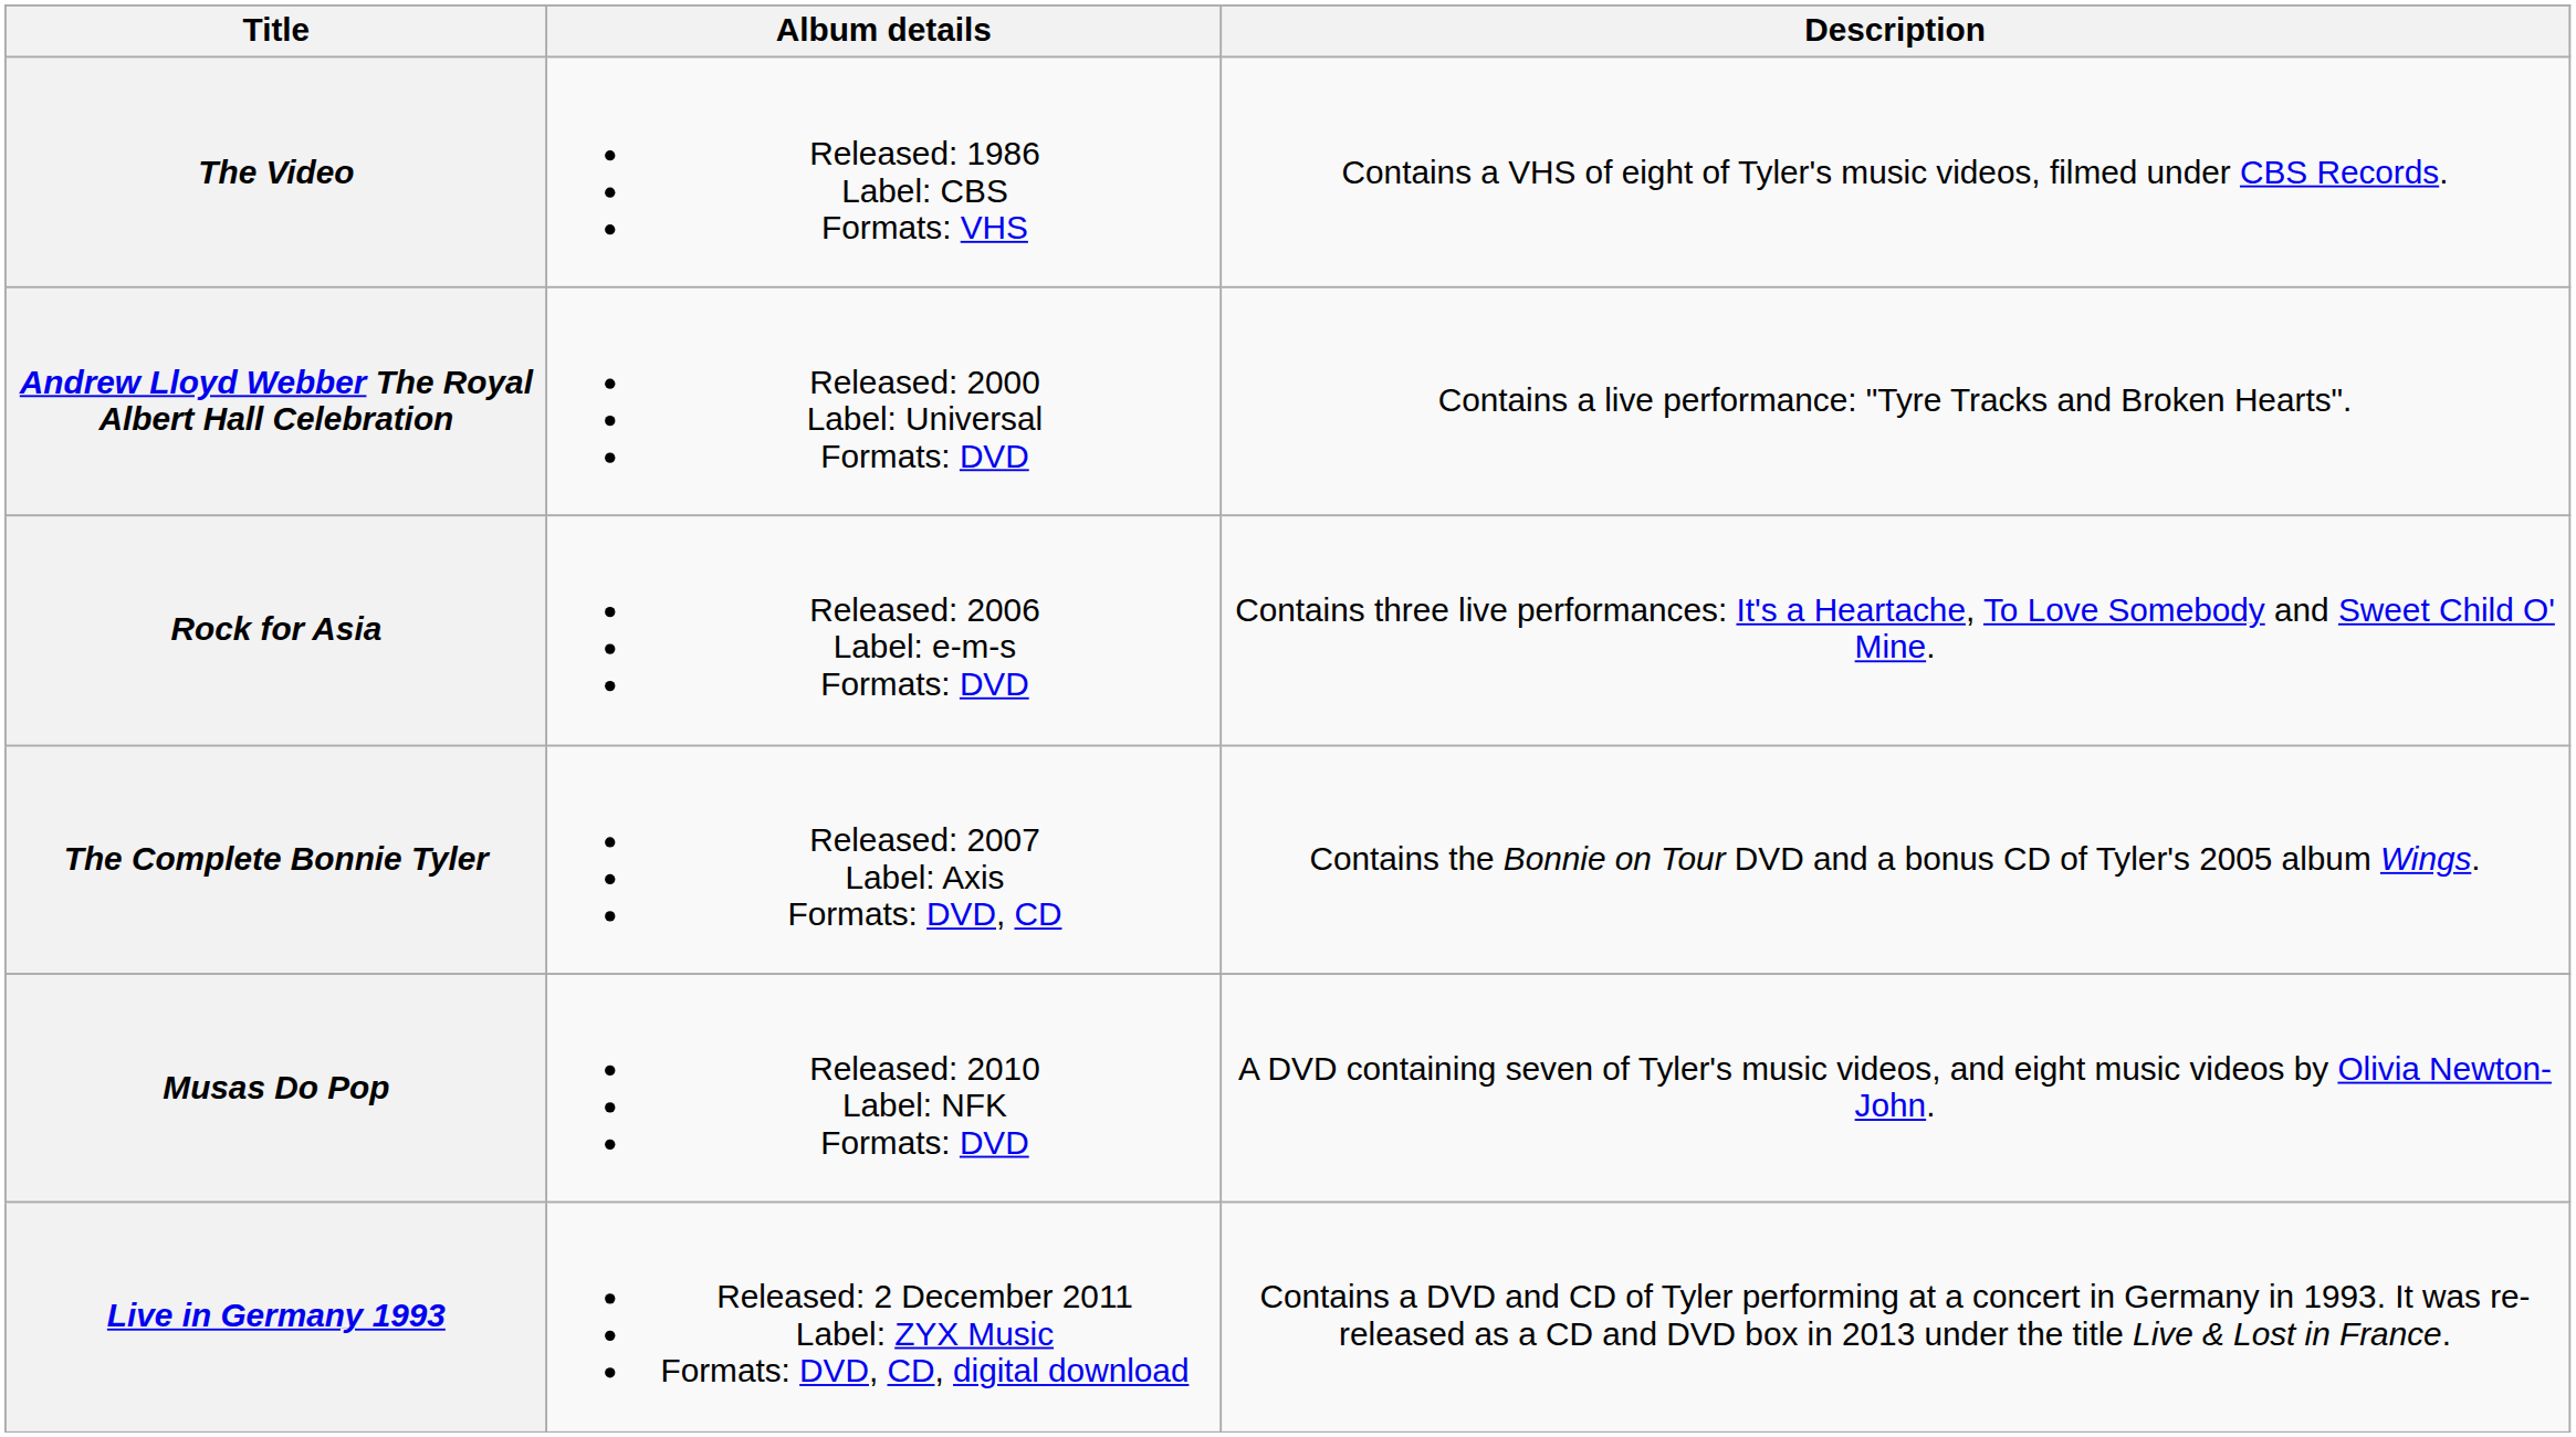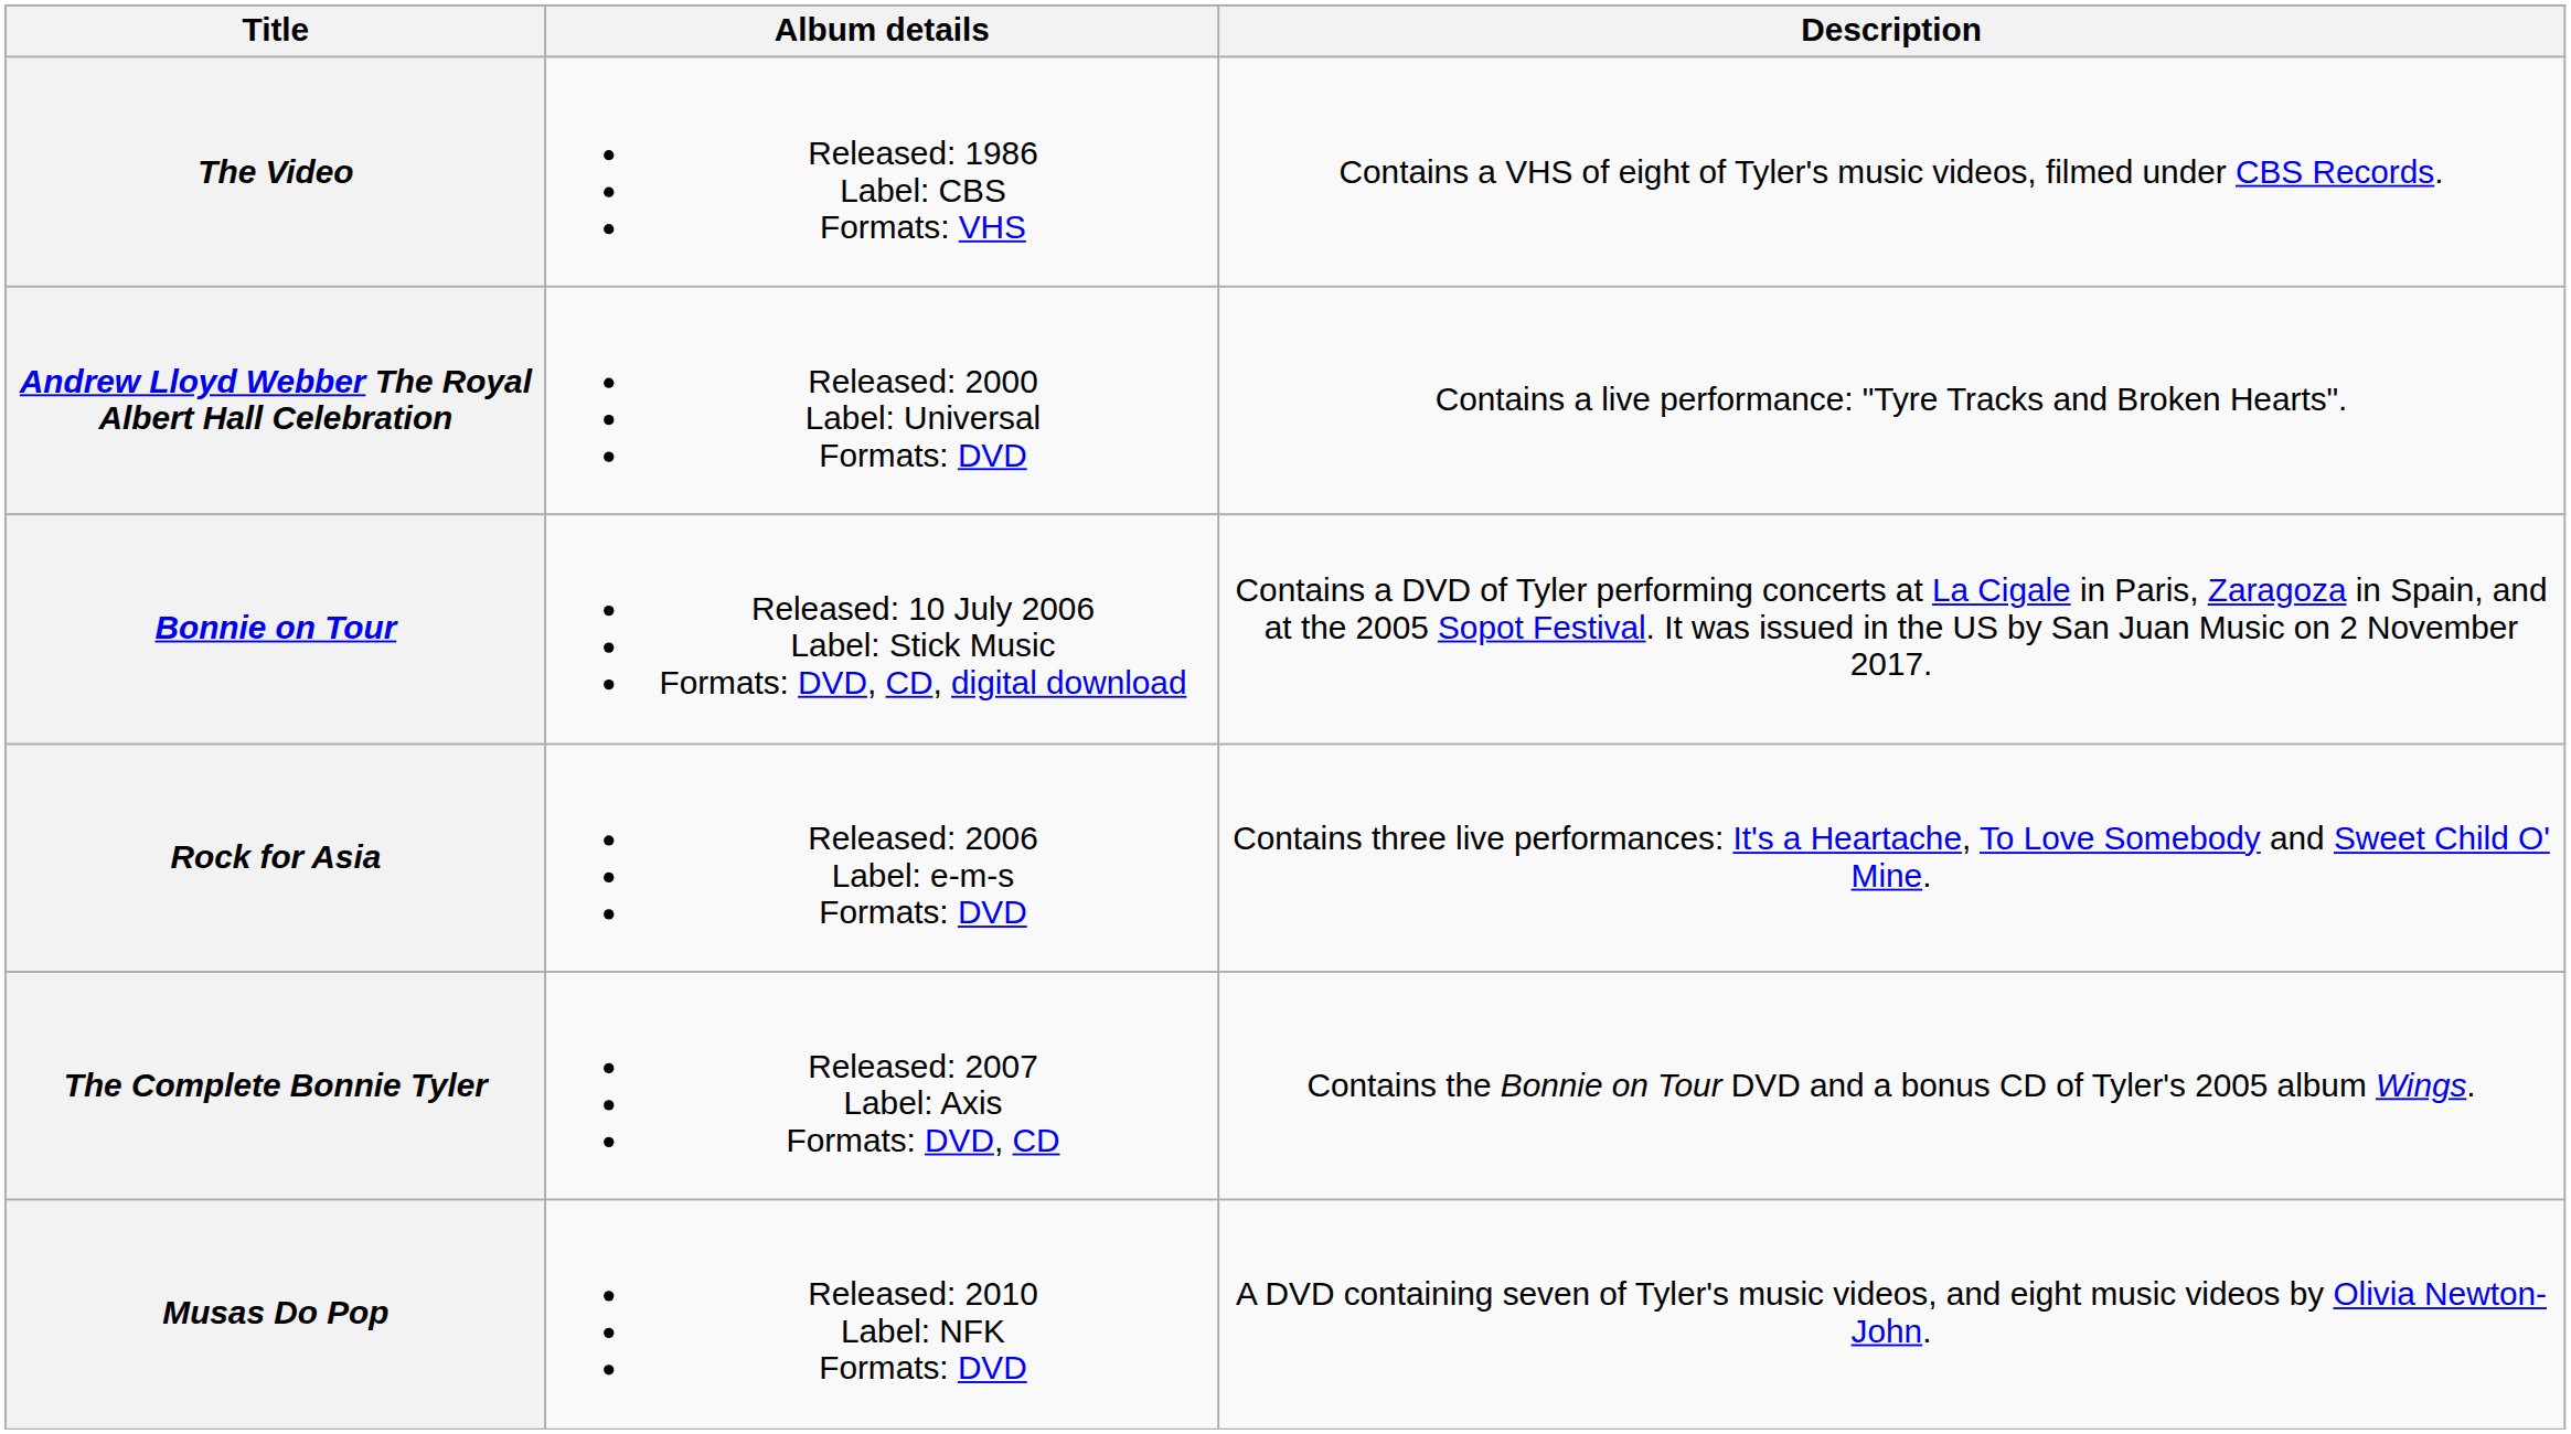 <table class="wikitable plainrowheaders" style="text-align:center;">
 <tr>
 <th scope="col" style="width:16em;">Title</th>
 <th scope="col" style="width:20em;">Album details</th>
 <th scope="col">Description</th>
 </tr>
 <tr>
 <th scope="row"><em>The Video</em></th>
 <td><br><ul><li>Released: 1986</li><li>Label: CBS</li><li>Formats: <a href='#'>VHS</a></li></ul></td>
 <td>Contains a VHS of eight of Tyler's music videos, filmed under <a href='#'>CBS Records</a>.</td>
 </tr>
 <tr>
 <th scope="row"><em><a href='#'>Andrew Lloyd Webber</a>  The Royal Albert Hall Celebration</em></th>
 <td><br><ul><li>Released: 2000</li><li>Label: Universal</li><li>Formats: <a href='#'>DVD</a></li></ul></td>
 <td>Contains a live performance: "Tyre Tracks and Broken Hearts".</td>
 </tr>
 <tr>
+<th scope="row"><em><a href='#'>Bonnie on Tour</a></em></th>
+<td><br><ul><li>Released: 10 July 2006</li><li>Label: Stick Music</li><li>Formats: <a href='#'>DVD</a>, <a href='#'>CD</a>, <a href='#'>digital download</a></li></ul></td>
+<td>Contains a DVD of Tyler performing concerts at <a href='#'>La Cigale</a> in Paris, <a href='#'>Zaragoza</a> in Spain, and at the 2005 <a href='#'>Sopot Festival</a>. It was issued in the US by San Juan Music on 2 November 2017.</td>
+</tr>
+<tr>
 <th scope="row"><em>Rock for Asia</em></th>
 <td><br><ul><li>Released:  2006</li><li>Label: e-m-s</li><li>Formats: <a href='#'>DVD</a></li></ul></td>
 <td>Contains three live performances: <a href='#'>It's a Heartache</a>, <a href='#'>To Love Somebody</a> and <a href='#'>Sweet Child O' Mine</a>.</td>
 </tr>
 <tr>
 <th scope="row"><em>The Complete Bonnie Tyler</em></th>
 <td><br><ul><li>Released: 2007</li><li>Label: Axis</li><li>Formats: <a href='#'>DVD</a>, <a href='#'>CD</a></li></ul></td>
 <td>Contains the <em>Bonnie on Tour</em> DVD and a bonus CD of Tyler's 2005 album <em><a href='#'>Wings</a></em>.</td>
 </tr>
 <tr>
 <th scope="row"><em>Musas Do Pop</em></th>
 <td><br><ul><li>Released: 2010</li><li>Label: NFK</li><li>Formats: <a href='#'>DVD</a></li></ul></td>
 <td>A DVD containing seven of Tyler's music videos, and eight music videos by <a href='#'>Olivia Newton-John</a>.</td>
 </tr>
-<tr>
-<th scope="row"><em><a href='#'>Live in Germany 1993</a></em></th>
-<td><br><ul><li>Released: 2 December 2011</li><li>Label: <a href='#'>ZYX Music</a></li><li>Formats: <a href='#'>DVD</a>, <a href='#'>CD</a>, <a href='#'>digital download</a></li></ul></td>
-<td>Contains a DVD and CD of Tyler performing at a concert in Germany in 1993. It was re-released as a CD and DVD box in 2013 under the title <em>Live & Lost in France</em>.</td>
-</tr>
 </table>
